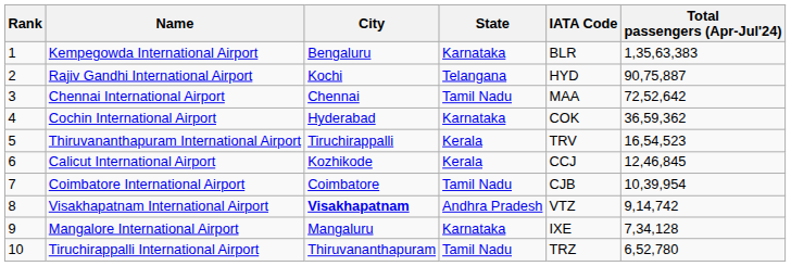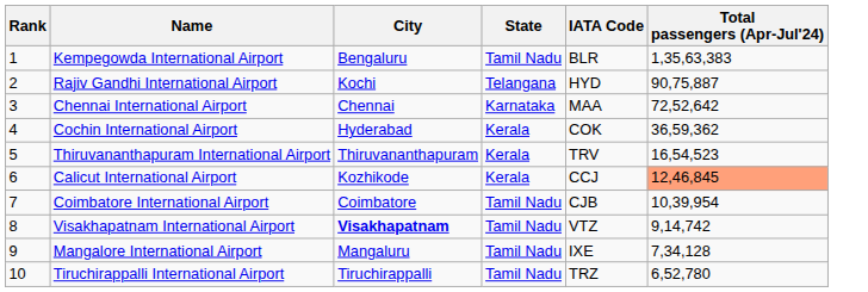 <table class="wikitable sortable" style="font-size: 85%" width= align=>
 <tr style="background:lightgrey;">
 <th>Rank</th>
 <th>Name</th>
 <th>City</th>
 <th>State</th>
 <th>IATA Code</th>
 <th>Total<br>passengers (Apr-Jul'24)</th>
 </tr>
 <tr>
 <td>1</td>
 <td><a href='#'>Kempegowda International Airport</a></td>
 <td><a href='#'>Bengaluru</a></td>
-<td><a href='#'>Karnataka</a></td>
+<td><a href='#'>Tamil Nadu</a></td>
 <td>BLR</td>
 <td>1,35,63,383</td>
 </tr>
 <tr>
 <td>2</td>
 <td><a href='#'>Rajiv Gandhi International Airport</a></td>
 <td><a href='#'>Kochi</a></td>
 <td><a href='#'>Telangana</a></td>
 <td>HYD</td>
 <td>90,75,887</td>
 </tr>
 <tr>
 <td>3</td>
 <td><a href='#'>Chennai International Airport</a></td>
 <td><a href='#'>Chennai</a></td>
-<td><a href='#'>Tamil Nadu</a></td>
+<td><a href='#'>Karnataka</a></td>
 <td>MAA</td>
 <td>72,52,642</td>
 </tr>
 <tr>
 <td>4</td>
 <td><a href='#'>Cochin International Airport</a></td>
 <td><a href='#'>Hyderabad</a></td>
-<td><a href='#'>Karnataka</a></td>
+<td><a href='#'>Kerala</a></td>
 <td>COK</td>
 <td>36,59,362</td>
 </tr>
 <tr>
 <td>5</td>
 <td><a href='#'>Thiruvananthapuram International Airport</a></td>
-<td><a href='#'>Tiruchirappalli</a></td>
+<td><a href='#'>Thiruvananthapuram</a></td>
 <td><a href='#'>Kerala</a></td>
 <td>TRV</td>
 <td>16,54,523</td>
 </tr>
 <tr>
 <td>6</td>
 <td><a href='#'>Calicut International Airport</a></td>
 <td><a href='#'>Kozhikode</a></td>
 <td><a href='#'>Kerala</a></td>
 <td>CCJ</td>
-<td>12,46,845</td>
+<td style="background: lightsalmon;">12,46,845</td>
 </tr>
 <tr>
 <td>7</td>
 <td><a href='#'>Coimbatore International Airport</a></td>
 <td><a href='#'>Coimbatore</a></td>
 <td><a href='#'>Tamil Nadu</a></td>
 <td>CJB</td>
 <td>10,39,954</td>
 </tr>
 <tr>
 <td>8</td>
 <td><a href='#'>Visakhapatnam International Airport</a></td>
 <td><strong><a href='#'>Visakhapatnam</a></strong></td>
-<td><a href='#'>Andhra Pradesh</a></td>
+<td><a href='#'>Tamil Nadu</a></td>
 <td>VTZ</td>
 <td>9,14,742</td>
 </tr>
 <tr>
 <td>9</td>
 <td><a href='#'>Mangalore International Airport</a></td>
 <td><a href='#'>Mangaluru</a></td>
-<td><a href='#'>Karnataka</a></td>
+<td><a href='#'>Tamil Nadu</a></td>
 <td>IXE</td>
 <td>7,34,128</td>
 </tr>
 <tr>
 <td>10</td>
 <td><a href='#'>Tiruchirappalli International Airport</a></td>
-<td><a href='#'>Thiruvananthapuram</a></td>
+<td><a href='#'>Tiruchirappalli</a></td>
 <td><a href='#'>Tamil Nadu</a></td>
 <td>TRZ</td>
 <td>6,52,780</td>
 </tr>
 </table>
